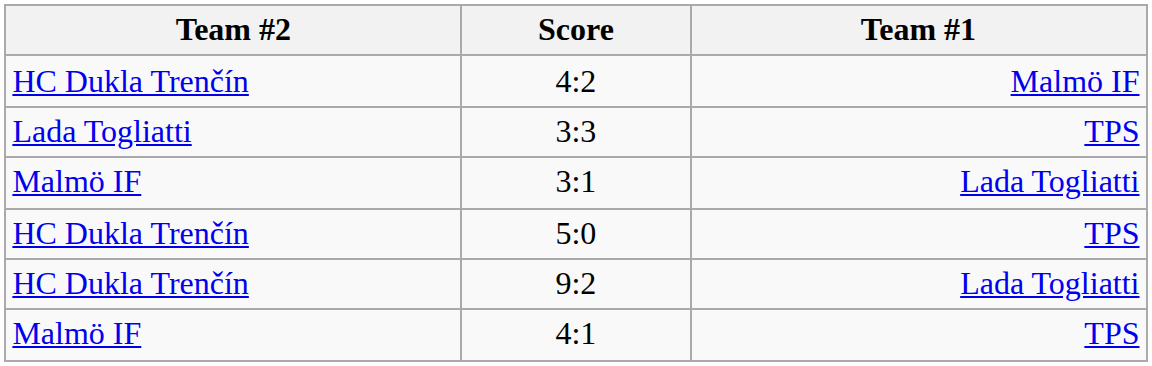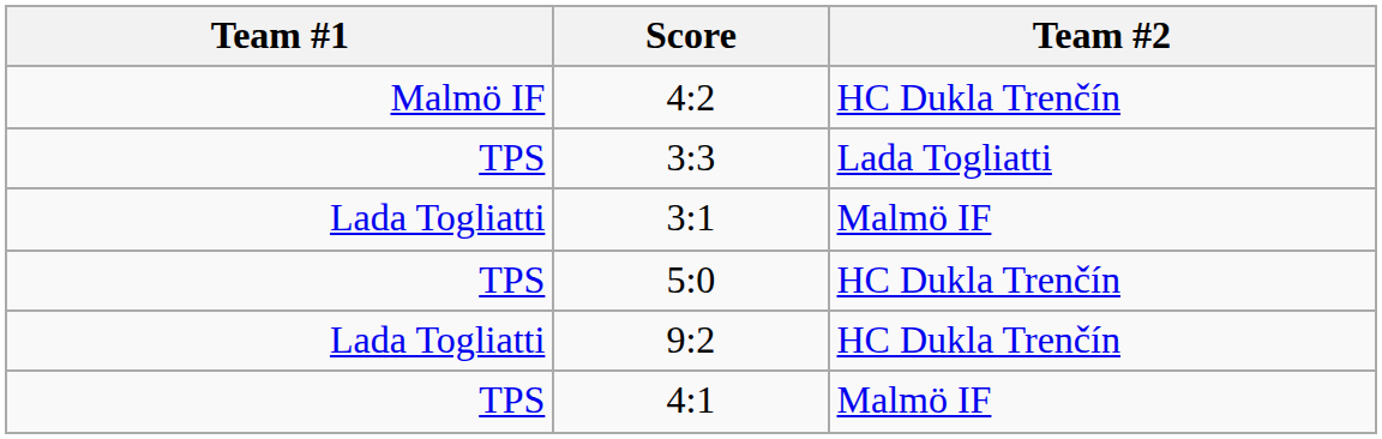 <table class="wikitable" style="text-align: center;">
 <tr>
+<th width=22%>Team #1</th>
+<th width=11%>Score</th>
 <th width=22%>Team #2</th>
-<th width=11%>Score</th>
-<th width=22%>Team #1</th>
 </tr>
 <tr>
+<td style="text-align: right;"><a href='#'>Malmö IF</a> </td>
+<td>4:2</td>
 <td style="text-align: left;"> <a href='#'>HC Dukla Trenčín</a></td>
-<td>4:2</td>
-<td style="text-align: right;"><a href='#'>Malmö IF</a> </td>
 </tr>
 <tr>
+<td style="text-align: right;"><a href='#'>TPS</a> </td>
+<td>3:3</td>
 <td style="text-align: left;"> <a href='#'>Lada Togliatti</a></td>
-<td>3:3</td>
-<td style="text-align: right;"><a href='#'>TPS</a> </td>
 </tr>
 <tr>
+<td style="text-align: right;"><a href='#'>Lada Togliatti</a> </td>
+<td>3:1</td>
 <td style="text-align: left;"> <a href='#'>Malmö IF</a></td>
-<td>3:1</td>
-<td style="text-align: right;"><a href='#'>Lada Togliatti</a> </td>
 </tr>
 <tr>
+<td style="text-align: right;"><a href='#'>TPS</a> </td>
+<td>5:0</td>
 <td style="text-align: left;"> <a href='#'>HC Dukla Trenčín</a></td>
-<td>5:0</td>
-<td style="text-align: right;"><a href='#'>TPS</a> </td>
 </tr>
 <tr>
+<td style="text-align: right;"><a href='#'>Lada Togliatti</a> </td>
+<td>9:2</td>
 <td style="text-align: left;"> <a href='#'>HC Dukla Trenčín</a></td>
-<td>9:2</td>
-<td style="text-align: right;"><a href='#'>Lada Togliatti</a> </td>
 </tr>
 <tr>
+<td style="text-align: right;"><a href='#'>TPS</a> </td>
+<td>4:1</td>
 <td style="text-align: left;"> <a href='#'>Malmö IF</a></td>
-<td>4:1</td>
-<td style="text-align: right;"><a href='#'>TPS</a> </td>
 </tr>
 </table>
